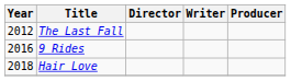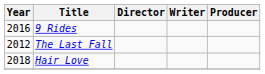 <table class="wikitable">
 <tr>
 <th>Year</th>
 <th>Title</th>
 <th>Director</th>
 <th>Writer</th>
 <th>Producer</th>
 </tr>
 <tr>
-<td>2012</td>
-<td><em><a href='#'>The Last Fall</a></em></td>
+<td>2016</td>
+<td><em><a href='#'>9 Rides</a></em></td>
 <td></td>
 <td></td>
 <td></td>
 </tr>
 <tr>
-<td>2016</td>
-<td><em><a href='#'>9 Rides</a></em></td>
+<td>2012</td>
+<td><em><a href='#'>The Last Fall</a></em></td>
 <td></td>
 <td></td>
 <td></td>
 </tr>
 <tr>
 <td>2018</td>
 <td><em><a href='#'>Hair Love</a></em></td>
 <td></td>
 <td></td>
 <td></td>
 </tr>
 <tr>
 </tr>
 </table>
